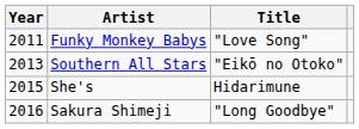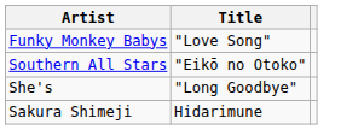 <table class="wikitable sortable">
 <tr>
-<th>Year</th>
 <th>Artist</th>
 <th>Title</th>
 <th class="unsortable"></th>
 </tr>
 <tr>
-<td>2011</td>
 <td><a href='#'>Funky Monkey Babys</a></td>
 <td>"Love Song"</td>
 <td></td>
 </tr>
 <tr>
-<td>2013</td>
 <td><a href='#'>Southern All Stars</a></td>
 <td>"Eikō no Otoko"</td>
 <td></td>
 </tr>
 <tr>
-<td>2015</td>
 <td>She's</td>
+<td>"Long Goodbye"</td>
+<td></td>
+</tr>
+<tr>
+<td>Sakura Shimeji</td>
 <td>Hidarimune</td>
 <td></td>
 </tr>
-<tr>
-<td>2016</td>
-<td>Sakura Shimeji</td>
-<td>"Long Goodbye"</td>
-<td></td>
-</tr>
 </table>
